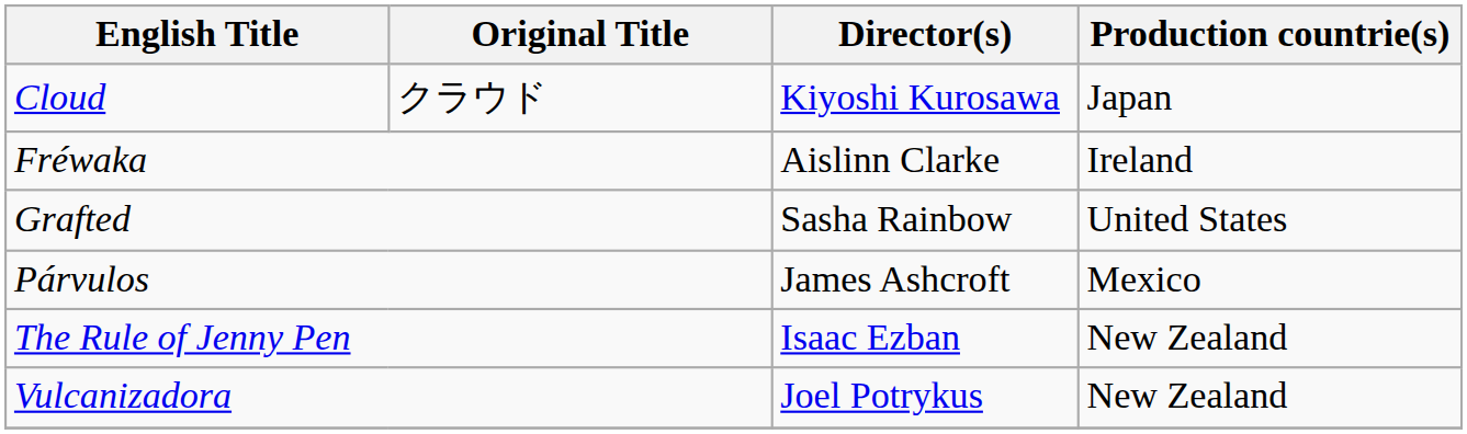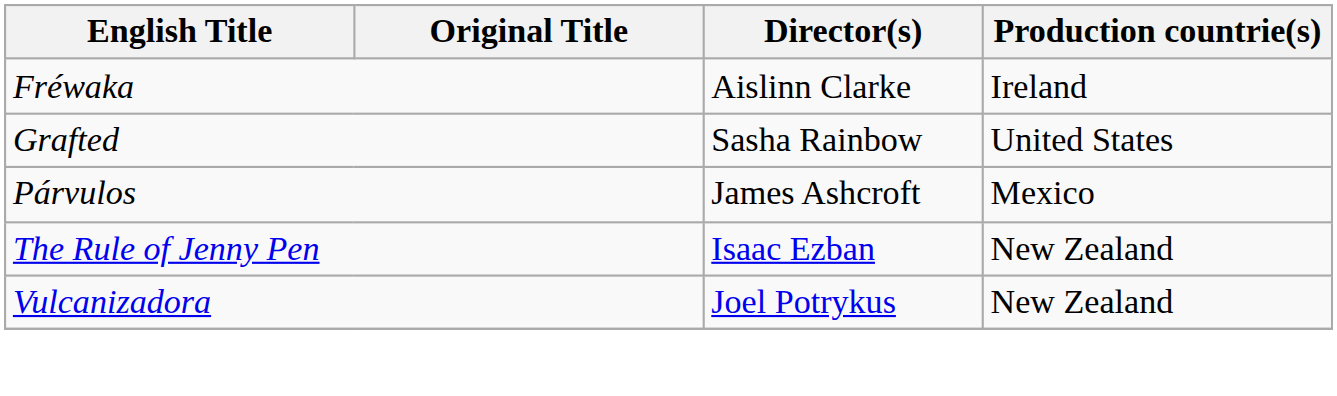 <table class="wikitable" style="width:100%; margin-bottom:4px">
 <tr>
 <th scope="col" width="25%">English Title</th>
 <th scope="col" width="25%">Original Title</th>
 <th scope="col" width="20%">Director(s)</th>
 <th scope="col" width="25%">Production countrie(s)</th>
-</tr>
-<tr>
-<td><em><a href='#'>Cloud</a></em></td>
-<td>クラウド</td>
-<td><a href='#'>Kiyoshi Kurosawa</a></td>
-<td>Japan</td>
 </tr>
 <tr>
 <td colspan="2"><em>Fréwaka</em></td>
 <td>Aislinn Clarke</td>
 <td>Ireland</td>
 </tr>
 <tr>
 <td colspan="2"><em>Grafted</em></td>
 <td>Sasha Rainbow</td>
 <td>United States</td>
 </tr>
 <tr>
 <td colspan="2"><em>Párvulos</em></td>
 <td>James Ashcroft</td>
 <td>Mexico</td>
 </tr>
 <tr>
 <td colspan="2"><em><a href='#'>The Rule of Jenny Pen</a></em></td>
 <td><a href='#'>Isaac Ezban</a></td>
 <td>New Zealand</td>
 </tr>
 <tr>
 <td colspan="2"><em><a href='#'>Vulcanizadora</a></em></td>
 <td><a href='#'>Joel Potrykus</a></td>
 <td>New Zealand</td>
 </tr>
 <tr>
 </tr>
 </table>
